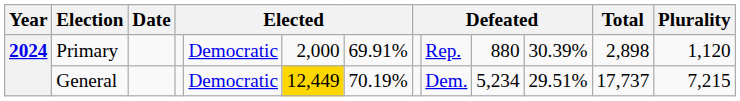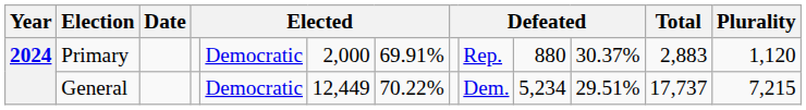 <table class=wikitable>
 <tr>
 <th>Year</th>
 <th>Election</th>
 <th>Date</th>
 <th ! colspan="4">Elected</th>
 <th ! colspan="4">Defeated</th>
 <th>Total</th>
 <th>Plurality</th>
 </tr>
 <tr>
 <th rowspan="2" valign="top"><a href='#'>2024</a></th>
 <td valign="top">Primary</td>
 <td valign="top"></td>
 <td valign="top"></td>
 <td valign="top" ><a href='#'>Democratic</a></td>
 <td valign="top" align="right">2,000</td>
 <td valign="top" align="right">69.91%</td>
 <td valign="top"></td>
 <td valign="top" ><a href='#'>Rep.</a></td>
 <td valign="top" align="right">880</td>
-<td valign="top" align="right">30.39%</td>
-<td valign="top" align="right">2,898</td>
+<td valign="top" align="right">30.37%</td>
+<td valign="top" align="right">2,883</td>
 <td valign="top" align="right">1,120</td>
 </tr>
 <tr>
 <td valign="top">General</td>
 <td valign="top"></td>
 <td valign="top"></td>
 <td valign="top" ><a href='#'>Democratic</a></td>
-<td valign="top" align="right" style="background: gold;">12,449</td>
-<td valign="top" align="right">70.19%</td>
+<td valign="top" align="right">12,449</td>
+<td valign="top" align="right">70.22%</td>
 <td valign="top"></td>
 <td valign="top" ><a href='#'>Dem.</a></td>
 <td valign="top" align="right">5,234</td>
 <td valign="top" align="right">29.51%</td>
 <td valign="top" align="right">17,737</td>
 <td valign="top" align="right">7,215</td>
 </tr>
 </table>
